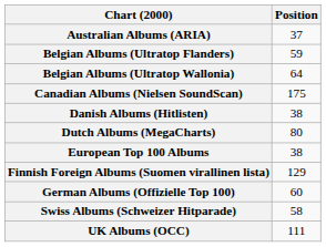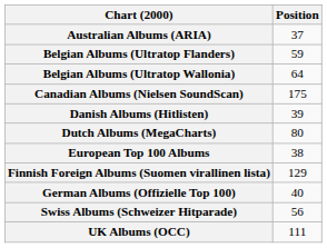 <table class="wikitable sortable plainrowheaders">
 <tr>
 <th scope="col">Chart (2000)</th>
 <th scope="col">Position</th>
 </tr>
 <tr>
 <th scope="row">Australian Albums (ARIA)</th>
 <td align="center">37</td>
 </tr>
 <tr>
 <th scope="row">Belgian Albums (Ultratop Flanders)</th>
 <td align="center">59</td>
 </tr>
 <tr>
 <th scope="row">Belgian Albums (Ultratop Wallonia)</th>
 <td align="center">64</td>
 </tr>
 <tr>
 <th scope="row">Canadian Albums (Nielsen SoundScan)</th>
 <td align="center">175</td>
 </tr>
 <tr>
 <th scope="row">Danish Albums (Hitlisten)</th>
-<td align="center">38</td>
+<td align="center">39</td>
 </tr>
 <tr>
 <th scope="row">Dutch Albums (MegaCharts)</th>
 <td align="center">80</td>
 </tr>
 <tr>
 <th scope="row">European Top 100 Albums</th>
 <td align="center">38</td>
 </tr>
 <tr>
 <th scope="row">Finnish Foreign Albums (Suomen virallinen lista)</th>
 <td align="center">129</td>
 </tr>
 <tr>
 <th scope="row">German Albums (Offizielle Top 100)</th>
-<td align="center">60</td>
+<td align="center">40</td>
 </tr>
 <tr>
 <th scope="row">Swiss Albums (Schweizer Hitparade)</th>
-<td align="center">58</td>
+<td align="center">56</td>
 </tr>
 <tr>
 <th scope="row">UK Albums (OCC)</th>
 <td align="center">111</td>
 </tr>
 </table>
